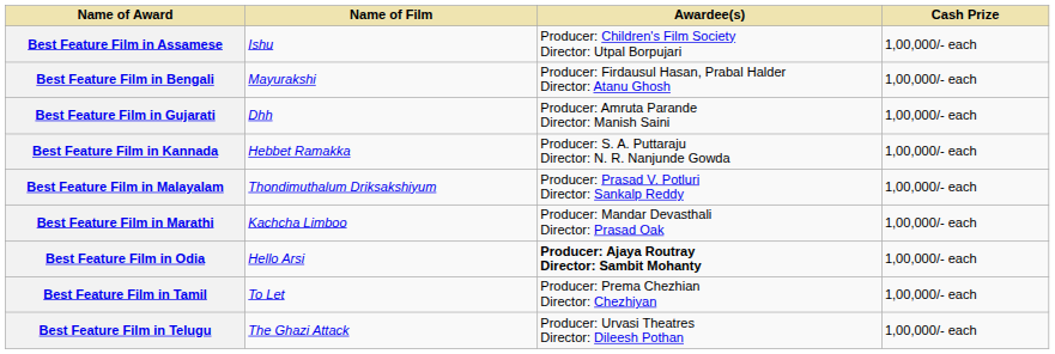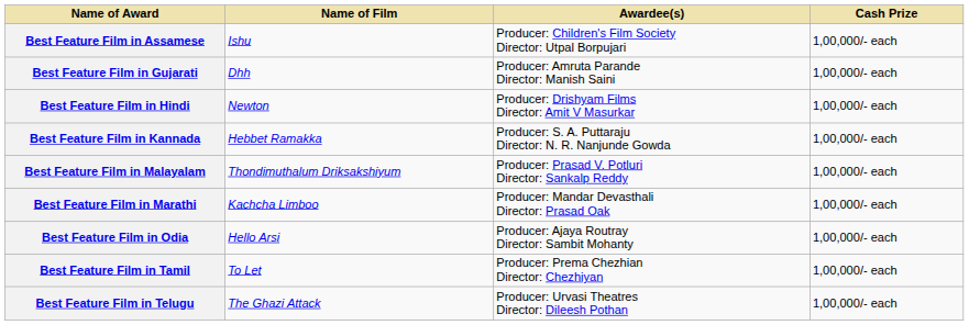 <table class="wikitable plainrowheaders" style="width:100%;">
 <tr>
 <th style="background-color:#EFE4B0;width:23%;">Name of Award</th>
 <th style="background-color:#EFE4B0;width:28%;">Name of Film</th>
 <th style="background-color:#EFE4B0;width:33%;">Awardee(s)</th>
 <th style="background-color:#EFE4B0;width:16%;">Cash Prize</th>
 </tr>
 <tr>
 <th scope="row"><a href='#'>Best Feature Film in Assamese</a></th>
 <td><em><a href='#'>Ishu</a></em></td>
 <td>Producer: <a href='#'>Children's Film Society</a><br>Director: Utpal Borpujari</td>
 <td> 1,00,000/- each</td>
 </tr>
 <tr>
-<th scope="row"><a href='#'>Best Feature Film in Bengali</a></th>
-<td><em><a href='#'>Mayurakshi</a></em></td>
-<td>Producer: Firdausul Hasan, Prabal Halder<br>Director: <a href='#'>Atanu Ghosh</a></td>
+<th scope="row"><a href='#'>Best Feature Film in Gujarati</a></th>
+<td><em><a href='#'>Dhh</a></em></td>
+<td>Producer: Amruta Parande<br>Director:  Manish Saini</td>
 <td> 1,00,000/- each</td>
 </tr>
 <tr>
-<th scope="row"><a href='#'>Best Feature Film in Gujarati</a></th>
-<td><em><a href='#'>Dhh</a></em></td>
-<td>Producer: Amruta Parande<br>Director:  Manish Saini</td>
+<th scope="row"><a href='#'>Best Feature Film in Hindi</a></th>
+<td><em><a href='#'>Newton</a></em></td>
+<td>Producer: <a href='#'>Drishyam Films</a><br>Director: <a href='#'>Amit V Masurkar</a></td>
 <td> 1,00,000/- each</td>
 </tr>
 <tr>
 <th scope="row"><a href='#'>Best Feature Film in Kannada</a></th>
 <td><em><a href='#'>Hebbet Ramakka</a></em></td>
 <td>Producer: S. A. Puttaraju<br>Director: N. R. Nanjunde Gowda</td>
 <td> 1,00,000/- each</td>
 </tr>
 <tr>
 <th scope="row"><a href='#'>Best Feature Film in Malayalam</a></th>
 <td><em><a href='#'>Thondimuthalum Driksakshiyum</a></em></td>
 <td>Producer: <a href='#'>Prasad V. Potluri</a><br>Director: <a href='#'>Sankalp Reddy</a></td>
 <td> 1,00,000/- each</td>
 </tr>
 <tr>
 <th scope="row"><a href='#'>Best Feature Film in Marathi</a></th>
 <td><em><a href='#'>Kachcha Limboo</a></em></td>
 <td>Producer: Mandar Devasthali<br>Director: <a href='#'>Prasad Oak</a></td>
 <td> 1,00,000/- each</td>
 </tr>
 <tr>
 <th scope="row"><a href='#'>Best Feature Film in Odia</a></th>
 <td><em><a href='#'>Hello Arsi</a></em></td>
-<td><strong>Producer: Ajaya Routray<br> Director: Sambit Mohanty</strong></td>
+<td>Producer: Ajaya Routray<br> Director: Sambit Mohanty</td>
 <td> 1,00,000/- each</td>
 </tr>
 <tr>
 <th scope="row"><a href='#'>Best Feature Film in Tamil</a></th>
 <td><em><a href='#'>To Let</a></em></td>
 <td>Producer: Prema Chezhian<br>Director: <a href='#'>Chezhiyan</a></td>
 <td> 1,00,000/- each</td>
 </tr>
 <tr>
 <th scope="row"><a href='#'>Best Feature Film in Telugu</a></th>
 <td><em><a href='#'>The Ghazi Attack</a></em></td>
 <td>Producer: Urvasi Theatres<br>Director: <a href='#'>Dileesh Pothan</a></td>
 <td> 1,00,000/- each</td>
 </tr>
 </table>
